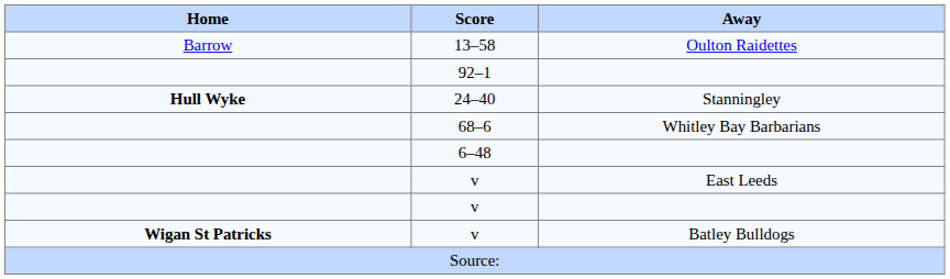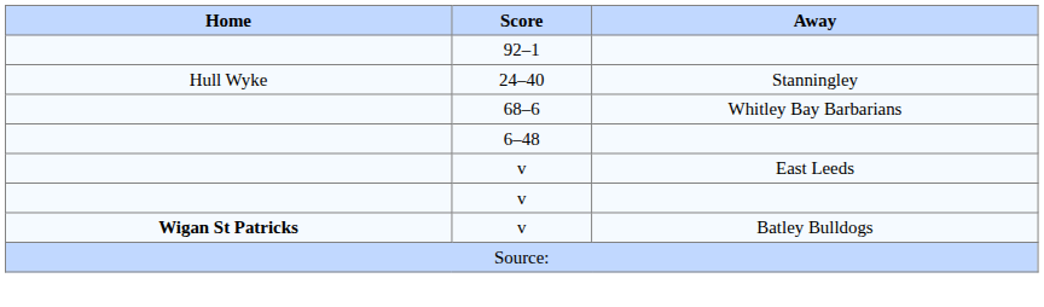 <table border=1 style="border-collapse:collapse; font-size:95%; text-align:center;" cellpadding=3 cellspacing=0 width=44%>
 <tr bgcolor=#C1D8FF>
 <th width=19%>Home</th>
 <th width=6%>Score</th>
 <th width=19%>Away</th>
 </tr>
 <tr bgcolor=#F5FAFF>
-<td><a href='#'>Barrow</a></td>
-<td>13–58</td>
-<td><a href='#'>Oulton Raidettes</a></td>
-</tr>
-<tr bgcolor=#F5FAFF>
 <td></td>
 <td>92–1</td>
 <td></td>
 </tr>
 <tr bgcolor=#F5FAFF>
-<td><strong>Hull Wyke</strong></td>
+<td>Hull Wyke</td>
 <td>24–40</td>
 <td>Stanningley</td>
 </tr>
 <tr bgcolor=#F5FAFF>
 <td></td>
 <td>68–6</td>
 <td>Whitley Bay Barbarians</td>
 </tr>
 <tr bgcolor=#F5FAFF>
 <td></td>
 <td>6–48</td>
 <td></td>
 </tr>
 <tr bgcolor=#F5FAFF>
 <td></td>
 <td>v</td>
 <td>East Leeds</td>
 </tr>
 <tr bgcolor=#F5FAFF>
 <td></td>
 <td>v</td>
 <td></td>
 </tr>
 <tr bgcolor=#F5FAFF>
 <td><strong>Wigan St Patricks</strong></td>
 <td>v</td>
 <td>Batley Bulldogs</td>
 </tr>
 <tr bgcolor=#C1D8FF>
 <td colspan=3>Source:</td>
 </tr>
 </table>
